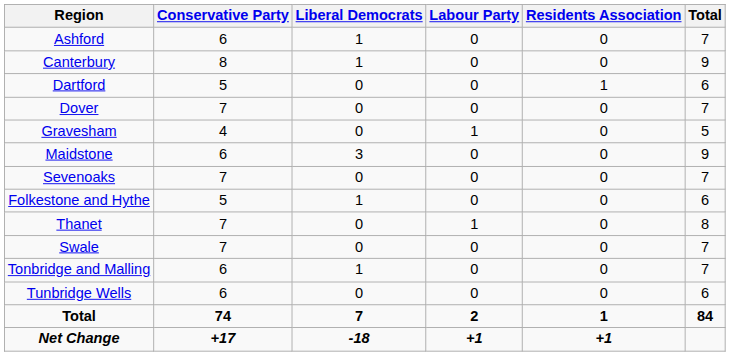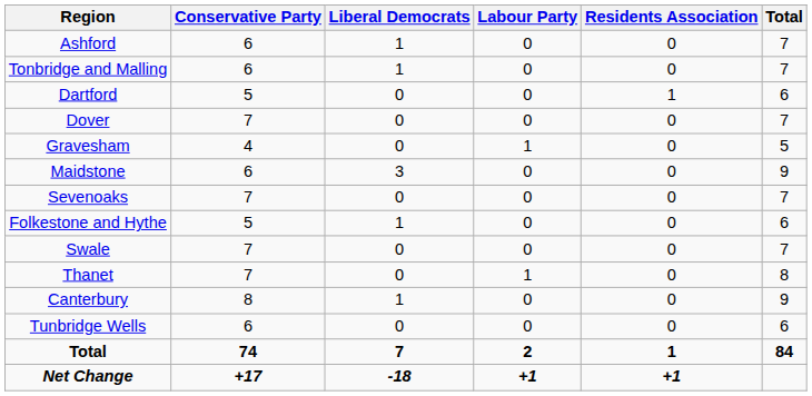 <table class="wikitable" style="text-align:center;">
 <tr>
 <th>Region</th>
 <th><a href='#'>Conservative Party</a></th>
 <th><a href='#'>Liberal Democrats</a></th>
 <th><a href='#'>Labour Party</a></th>
 <th><a href='#'>Residents Association</a></th>
 <th>Total</th>
 </tr>
 <tr>
 <td><a href='#'>Ashford</a></td>
 <td>6</td>
 <td>1</td>
 <td>0</td>
 <td>0</td>
 <td>7</td>
 </tr>
 <tr>
-<td><a href='#'>Canterbury</a></td>
-<td>8</td>
+<td><a href='#'>Tonbridge and Malling</a></td>
+<td>6</td>
 <td>1</td>
 <td>0</td>
 <td>0</td>
-<td>9</td>
+<td>7</td>
 </tr>
 <tr>
 <td><a href='#'>Dartford</a></td>
 <td>5</td>
 <td>0</td>
 <td>0</td>
 <td>1</td>
 <td>6</td>
 </tr>
 <tr>
 <td><a href='#'>Dover</a></td>
 <td>7</td>
 <td>0</td>
 <td>0</td>
 <td>0</td>
 <td>7</td>
 </tr>
 <tr>
 <td><a href='#'>Gravesham</a></td>
 <td>4</td>
 <td>0</td>
 <td>1</td>
 <td>0</td>
 <td>5</td>
 </tr>
 <tr>
 <td><a href='#'>Maidstone</a></td>
 <td>6</td>
 <td>3</td>
 <td>0</td>
 <td>0</td>
 <td>9</td>
 </tr>
 <tr>
 <td><a href='#'>Sevenoaks</a></td>
 <td>7</td>
 <td>0</td>
 <td>0</td>
 <td>0</td>
 <td>7</td>
 </tr>
 <tr>
 <td><a href='#'>Folkestone and Hythe</a></td>
 <td>5</td>
 <td>1</td>
 <td>0</td>
 <td>0</td>
 <td>6</td>
 </tr>
 <tr>
+<td><a href='#'>Swale</a></td>
+<td>7</td>
+<td>0</td>
+<td>0</td>
+<td>0</td>
+<td>7</td>
+</tr>
+<tr>
 <td><a href='#'>Thanet</a></td>
 <td>7</td>
 <td>0</td>
 <td>1</td>
 <td>0</td>
 <td>8</td>
 </tr>
 <tr>
-<td><a href='#'>Swale</a></td>
-<td>7</td>
-<td>0</td>
-<td>0</td>
-<td>0</td>
-<td>7</td>
-</tr>
-<tr>
-<td><a href='#'>Tonbridge and Malling</a></td>
-<td>6</td>
+<td><a href='#'>Canterbury</a></td>
+<td>8</td>
 <td>1</td>
 <td>0</td>
 <td>0</td>
-<td>7</td>
+<td>9</td>
 </tr>
 <tr>
 <td><a href='#'>Tunbridge Wells</a></td>
 <td>6</td>
 <td>0</td>
 <td>0</td>
 <td>0</td>
 <td>6</td>
 </tr>
 <tr>
 <td><strong>Total</strong></td>
 <td><strong>74</strong></td>
 <td><strong>7 </strong></td>
 <td><strong>2</strong></td>
 <td><strong>1</strong></td>
 <td><strong>84</strong></td>
 </tr>
 <tr>
 <td><strong><em>Net Change</em></strong></td>
 <td><strong><em>+17</em></strong></td>
 <td><strong><em>-18</em></strong></td>
 <td><strong><em>+1</em></strong></td>
 <td><strong><em>+1</em></strong></td>
 </tr>
 </table>
